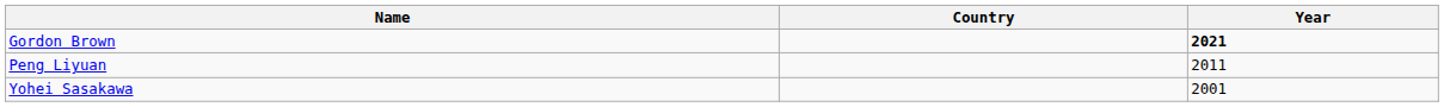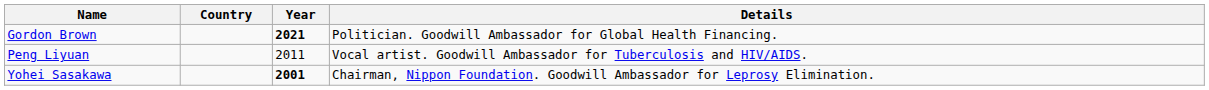 <table class="wikitable sortable" style="width: 100%;">
 <tr>
 <th>Name</th>
 <th>Country</th>
 <th>Year</th>
+<th>Details</th>
 </tr>
 <tr>
 <td><a href='#'>Gordon Brown</a></td>
 <td></td>
 <td><strong>2021</strong></td>
+<td>Politician. Goodwill Ambassador for Global Health Financing.</td>
 </tr>
 <tr>
 <td><a href='#'>Peng Liyuan</a></td>
 <td></td>
 <td>2011</td>
+<td>Vocal artist. Goodwill Ambassador for <a href='#'>Tuberculosis</a> and <a href='#'>HIV/AIDS</a>.</td>
 </tr>
 <tr>
 <td><a href='#'>Yohei Sasakawa</a></td>
 <td></td>
-<td>2001</td>
+<td><strong>2001</strong></td>
+<td>Chairman, <a href='#'>Nippon Foundation</a>. Goodwill Ambassador for <a href='#'>Leprosy</a> Elimination.</td>
 </tr>
 </table>
